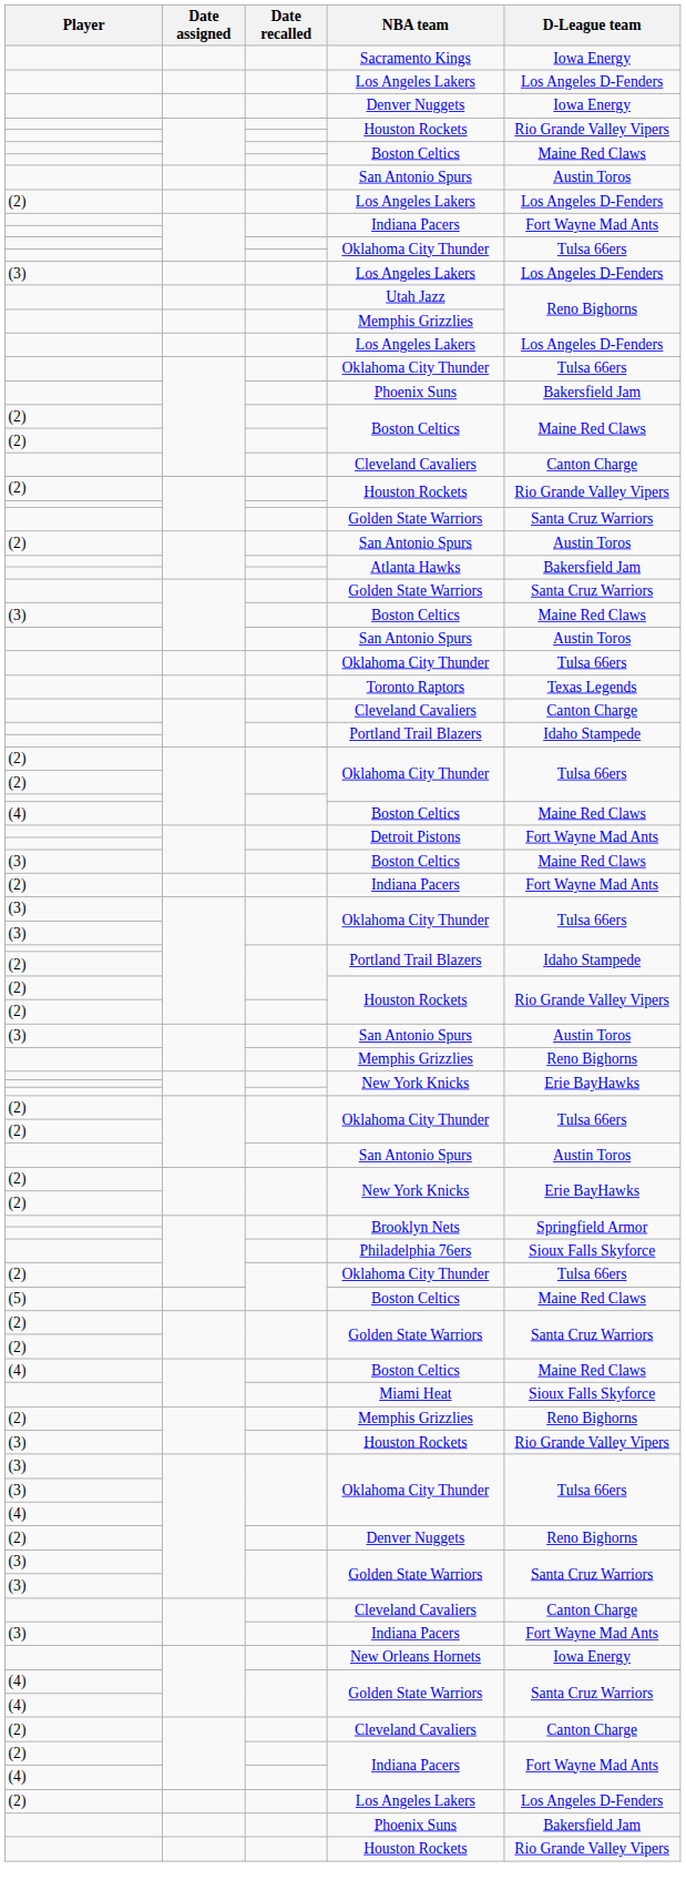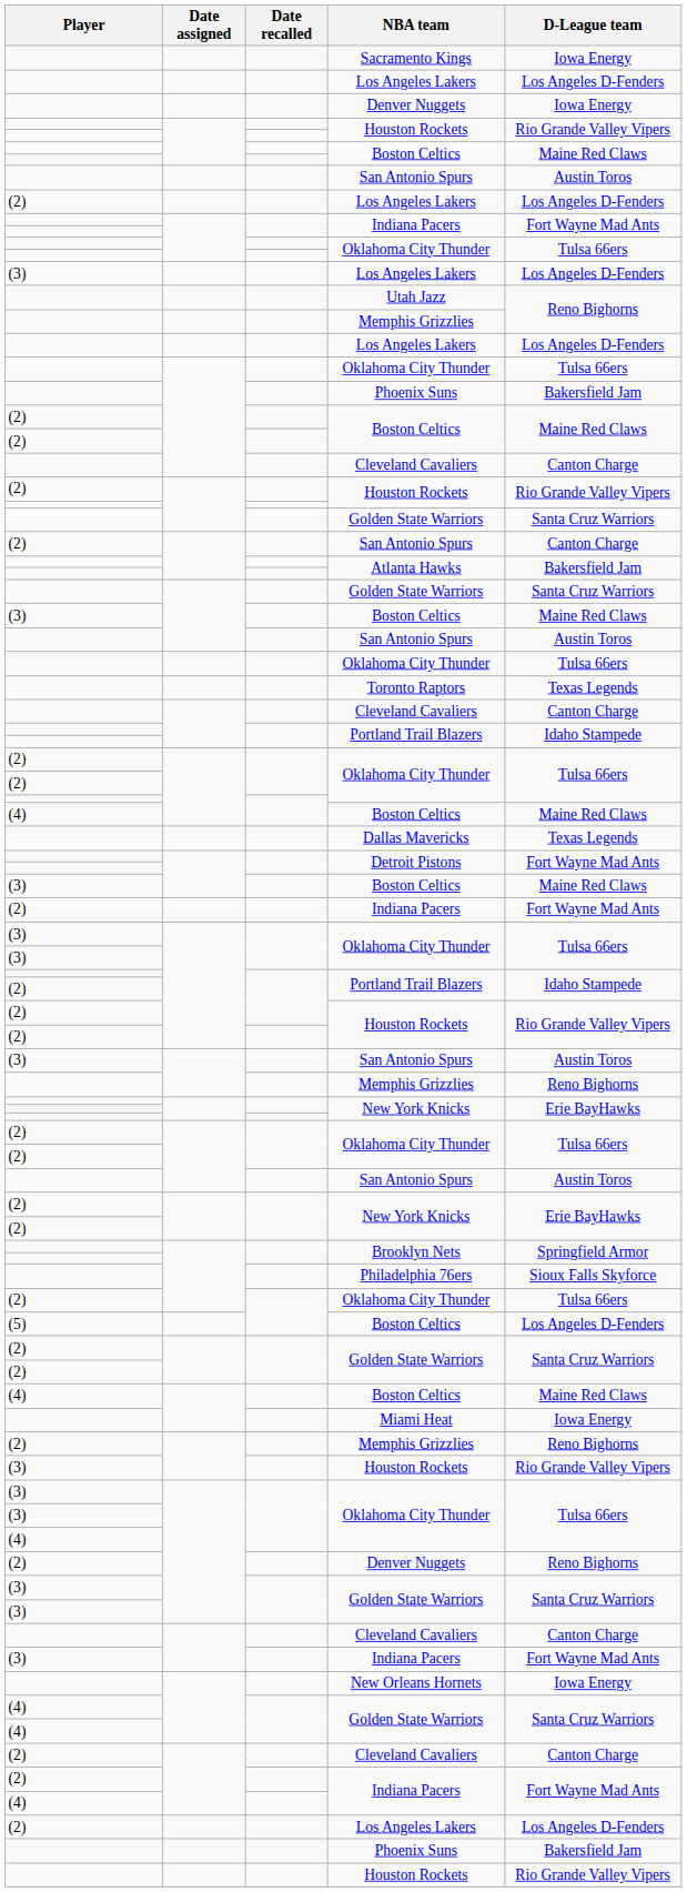 <table class="wikitable sortable" style="text-align:center">
 <tr>
 <th style="width:160px">Player</th>
 <th style="width:80px">Date assigned</th>
 <th style="width:80px">Date recalled</th>
 <th style="width:180px">NBA team</th>
 <th style="width:180px">D-League team</th>
 </tr>
 <tr>
 <td align=left></td>
 <td></td>
 <td></td>
 <td><a href='#'>Sacramento Kings</a></td>
 <td><a href='#'>Iowa Energy</a></td>
 </tr>
 <tr>
 <td align=left></td>
 <td></td>
 <td></td>
 <td><a href='#'>Los Angeles Lakers</a></td>
 <td><a href='#'>Los Angeles D-Fenders</a></td>
 </tr>
 <tr>
 <td align=left></td>
 <td></td>
 <td></td>
 <td><a href='#'>Denver Nuggets</a></td>
 <td><a href='#'>Iowa Energy</a></td>
 </tr>
 <tr>
 <td align=left></td>
 <td rowspan=4></td>
 <td></td>
 <td rowspan=2><a href='#'>Houston Rockets</a></td>
 <td rowspan=2><a href='#'>Rio Grande Valley Vipers</a></td>
 </tr>
 <tr>
 <td align=left></td>
 <td></td>
 </tr>
 <tr>
 <td align=left></td>
 <td></td>
 <td rowspan=2><a href='#'>Boston Celtics</a></td>
 <td rowspan=2><a href='#'>Maine Red Claws</a></td>
 </tr>
 <tr>
 <td align=left></td>
 <td></td>
 </tr>
 <tr>
 <td align=left></td>
 <td></td>
 <td></td>
 <td><a href='#'>San Antonio Spurs</a></td>
 <td><a href='#'>Austin Toros</a></td>
 </tr>
 <tr>
 <td align=left> (2)</td>
 <td></td>
 <td></td>
 <td><a href='#'>Los Angeles Lakers</a></td>
 <td><a href='#'>Los Angeles D-Fenders</a></td>
 </tr>
 <tr>
 <td align=left></td>
 <td rowspan=4></td>
 <td rowspan=2></td>
 <td rowspan=2><a href='#'>Indiana Pacers</a></td>
 <td rowspan=2><a href='#'>Fort Wayne Mad Ants</a></td>
 </tr>
 <tr>
 <td align=left></td>
 </tr>
 <tr>
 <td align=left></td>
 <td></td>
 <td rowspan=2><a href='#'>Oklahoma City Thunder</a></td>
 <td rowspan=2><a href='#'>Tulsa 66ers</a></td>
 </tr>
 <tr>
 <td align=left></td>
 <td></td>
 </tr>
 <tr>
 <td align=left> (3)</td>
 <td></td>
 <td></td>
 <td><a href='#'>Los Angeles Lakers</a></td>
 <td><a href='#'>Los Angeles D-Fenders</a></td>
 </tr>
 <tr>
 <td align=left></td>
 <td></td>
 <td></td>
 <td><a href='#'>Utah Jazz</a></td>
 <td rowspan=2><a href='#'>Reno Bighorns</a></td>
 </tr>
 <tr>
 <td align=left></td>
 <td></td>
 <td></td>
 <td><a href='#'>Memphis Grizzlies</a></td>
 </tr>
 <tr>
 <td align=left></td>
 <td></td>
 <td></td>
 <td><a href='#'>Los Angeles Lakers</a></td>
 <td><a href='#'>Los Angeles D-Fenders</a></td>
 </tr>
 <tr>
 <td align=left></td>
 <td rowspan=5></td>
 <td></td>
 <td><a href='#'>Oklahoma City Thunder</a></td>
 <td><a href='#'>Tulsa 66ers</a></td>
 </tr>
 <tr>
 <td align=left></td>
 <td></td>
 <td><a href='#'>Phoenix Suns</a></td>
 <td><a href='#'>Bakersfield Jam</a></td>
 </tr>
 <tr>
 <td align=left> (2)</td>
 <td></td>
 <td rowspan=2><a href='#'>Boston Celtics</a></td>
 <td rowspan=2><a href='#'>Maine Red Claws</a></td>
 </tr>
 <tr>
 <td align=left> (2)</td>
 <td></td>
 </tr>
 <tr>
 <td align=left></td>
 <td></td>
 <td><a href='#'>Cleveland Cavaliers</a></td>
 <td><a href='#'>Canton Charge</a></td>
 </tr>
 <tr>
 <td align=left> (2)</td>
 <td rowspan=3></td>
 <td></td>
 <td rowspan=2><a href='#'>Houston Rockets</a></td>
 <td rowspan=2><a href='#'>Rio Grande Valley Vipers</a></td>
 </tr>
 <tr>
 <td align=left></td>
 <td></td>
 </tr>
 <tr>
 <td align=left></td>
 <td></td>
 <td><a href='#'>Golden State Warriors</a></td>
 <td><a href='#'>Santa Cruz Warriors</a></td>
 </tr>
 <tr>
 <td align=left> (2)</td>
 <td rowspan=3></td>
 <td></td>
 <td><a href='#'>San Antonio Spurs</a></td>
-<td><a href='#'>Austin Toros</a></td>
+<td><a href='#'>Canton Charge</a></td>
 </tr>
 <tr>
 <td align=left></td>
 <td></td>
 <td rowspan=2><a href='#'>Atlanta Hawks</a></td>
 <td rowspan=2><a href='#'>Bakersfield Jam</a></td>
 </tr>
 <tr>
 <td align=left></td>
 <td></td>
 </tr>
 <tr>
 <td align=left></td>
 <td rowspan=3></td>
 <td></td>
 <td><a href='#'>Golden State Warriors</a></td>
 <td><a href='#'>Santa Cruz Warriors</a></td>
 </tr>
 <tr>
 <td align=left> (3)</td>
 <td></td>
 <td><a href='#'>Boston Celtics</a></td>
 <td><a href='#'>Maine Red Claws</a></td>
 </tr>
 <tr>
 <td align=left></td>
 <td></td>
 <td><a href='#'>San Antonio Spurs</a></td>
 <td><a href='#'>Austin Toros</a></td>
 </tr>
 <tr>
 <td align=left></td>
 <td></td>
 <td></td>
 <td><a href='#'>Oklahoma City Thunder</a></td>
 <td><a href='#'>Tulsa 66ers</a></td>
 </tr>
 <tr>
 <td align=left></td>
 <td></td>
 <td></td>
 <td><a href='#'>Toronto Raptors</a></td>
 <td><a href='#'>Texas Legends</a></td>
 </tr>
 <tr>
 <td align=left></td>
 <td rowspan=3></td>
 <td></td>
 <td><a href='#'>Cleveland Cavaliers</a></td>
 <td><a href='#'>Canton Charge</a></td>
 </tr>
 <tr>
 <td align=left></td>
 <td rowspan=2></td>
 <td rowspan=2><a href='#'>Portland Trail Blazers</a></td>
 <td rowspan=2><a href='#'>Idaho Stampede</a></td>
 </tr>
 <tr>
 <td align=left></td>
 </tr>
 <tr>
 <td align=left> (2)</td>
 <td rowspan=4></td>
 <td rowspan=2></td>
 <td rowspan=3><a href='#'>Oklahoma City Thunder</a></td>
 <td rowspan=3><a href='#'>Tulsa 66ers</a></td>
 </tr>
 <tr>
 <td align=left> (2)</td>
 </tr>
 <tr>
 <td align=left></td>
 <td rowspan=2></td>
 </tr>
 <tr>
 <td align=left> (4)</td>
 <td><a href='#'>Boston Celtics</a></td>
 <td><a href='#'>Maine Red Claws</a></td>
+</tr>
+<tr>
+<td align=left></td>
+<td></td>
+<td></td>
+<td><a href='#'>Dallas Mavericks</a></td>
+<td><a href='#'>Texas Legends</a></td>
 </tr>
 <tr>
 <td align=left></td>
 <td rowspan=3></td>
 <td rowspan=2></td>
 <td rowspan=2><a href='#'>Detroit Pistons</a></td>
 <td rowspan=2><a href='#'>Fort Wayne Mad Ants</a></td>
 </tr>
 <tr>
 <td align=left></td>
 </tr>
 <tr>
 <td align=left> (3)</td>
 <td></td>
 <td><a href='#'>Boston Celtics</a></td>
 <td><a href='#'>Maine Red Claws</a></td>
 </tr>
 <tr>
 <td align=left> (2)</td>
 <td></td>
 <td></td>
 <td><a href='#'>Indiana Pacers</a></td>
 <td><a href='#'>Fort Wayne Mad Ants</a></td>
 </tr>
 <tr>
 <td align=left> (3)</td>
 <td rowspan=6></td>
 <td rowspan=2></td>
 <td rowspan=2><a href='#'>Oklahoma City Thunder</a></td>
 <td rowspan=2><a href='#'>Tulsa 66ers</a></td>
 </tr>
 <tr>
 <td align=left> (3)</td>
 </tr>
 <tr>
 <td align=left></td>
 <td rowspan=3></td>
 <td rowspan=2><a href='#'>Portland Trail Blazers</a></td>
 <td rowspan=2><a href='#'>Idaho Stampede</a></td>
 </tr>
 <tr>
 <td align=left> (2)</td>
 </tr>
 <tr>
 <td align=left> (2)</td>
 <td rowspan=2><a href='#'>Houston Rockets</a></td>
 <td rowspan=2><a href='#'>Rio Grande Valley Vipers</a></td>
 </tr>
 <tr>
 <td align=left> (2)</td>
 <td></td>
 </tr>
 <tr>
 <td align=left> (3)</td>
 <td rowspan=2></td>
 <td></td>
 <td><a href='#'>San Antonio Spurs</a></td>
 <td><a href='#'>Austin Toros</a></td>
 </tr>
 <tr>
 <td align=left></td>
 <td></td>
 <td><a href='#'>Memphis Grizzlies</a></td>
 <td><a href='#'>Reno Bighorns</a></td>
 </tr>
 <tr>
 <td align=left></td>
 <td rowspan=3></td>
 <td rowspan=2></td>
 <td rowspan=3><a href='#'>New York Knicks</a></td>
 <td rowspan=3><a href='#'>Erie BayHawks</a></td>
 </tr>
 <tr>
 <td align=left></td>
 </tr>
 <tr>
 <td align=left></td>
 <td></td>
 </tr>
 <tr>
 <td align=left> (2)</td>
 <td rowspan=3></td>
 <td rowspan=2></td>
 <td rowspan=2><a href='#'>Oklahoma City Thunder</a></td>
 <td rowspan=2><a href='#'>Tulsa 66ers</a></td>
 </tr>
 <tr>
 <td align=left> (2)</td>
 </tr>
 <tr>
 <td align=left></td>
 <td></td>
 <td><a href='#'>San Antonio Spurs</a></td>
 <td><a href='#'>Austin Toros</a></td>
 </tr>
 <tr>
 <td align=left> (2)</td>
 <td rowspan=2></td>
 <td rowspan=2></td>
 <td rowspan=2><a href='#'>New York Knicks</a></td>
 <td rowspan=2><a href='#'>Erie BayHawks</a></td>
 </tr>
 <tr>
 <td align=left> (2)</td>
 </tr>
 <tr>
 <td align=left></td>
 <td rowspan=4></td>
 <td rowspan=2></td>
 <td rowspan=2><a href='#'>Brooklyn Nets</a></td>
 <td rowspan=2><a href='#'>Springfield Armor</a></td>
 </tr>
 <tr>
 <td align=left></td>
 </tr>
 <tr>
 <td align=left></td>
 <td></td>
 <td><a href='#'>Philadelphia 76ers</a></td>
 <td><a href='#'>Sioux Falls Skyforce</a></td>
 </tr>
 <tr>
 <td align=left> (2)</td>
 <td rowspan=2></td>
 <td><a href='#'>Oklahoma City Thunder</a></td>
 <td><a href='#'>Tulsa 66ers</a></td>
 </tr>
 <tr>
 <td align=left> (5)</td>
 <td></td>
 <td><a href='#'>Boston Celtics</a></td>
-<td><a href='#'>Maine Red Claws</a></td>
+<td><a href='#'>Los Angeles D-Fenders</a></td>
 </tr>
 <tr>
 <td align=left> (2)</td>
 <td rowspan=2></td>
 <td rowspan=2></td>
 <td rowspan=2><a href='#'>Golden State Warriors</a></td>
 <td rowspan=2><a href='#'>Santa Cruz Warriors</a></td>
 </tr>
 <tr>
 <td align=left> (2)</td>
 </tr>
 <tr>
 <td align=left> (4)</td>
 <td rowspan=2></td>
 <td></td>
 <td><a href='#'>Boston Celtics</a></td>
 <td><a href='#'>Maine Red Claws</a></td>
 </tr>
 <tr>
 <td align=left></td>
 <td></td>
 <td><a href='#'>Miami Heat</a></td>
-<td><a href='#'>Sioux Falls Skyforce</a></td>
+<td><a href='#'>Iowa Energy</a></td>
 </tr>
 <tr>
 <td align=left> (2)</td>
 <td rowspan=2></td>
 <td></td>
 <td><a href='#'>Memphis Grizzlies</a></td>
 <td><a href='#'>Reno Bighorns</a></td>
 </tr>
 <tr>
 <td align=left> (3)</td>
 <td></td>
 <td><a href='#'>Houston Rockets</a></td>
 <td><a href='#'>Rio Grande Valley Vipers</a></td>
 </tr>
 <tr>
 <td align=left> (3)</td>
 <td rowspan=6></td>
 <td rowspan=3></td>
 <td rowspan=3><a href='#'>Oklahoma City Thunder</a></td>
 <td rowspan=3><a href='#'>Tulsa 66ers</a></td>
 </tr>
 <tr>
 <td align=left> (3)</td>
 </tr>
 <tr>
 <td align=left> (4)</td>
 </tr>
 <tr>
 <td align=left> (2)</td>
 <td></td>
 <td><a href='#'>Denver Nuggets</a></td>
 <td><a href='#'>Reno Bighorns</a></td>
 </tr>
 <tr>
 <td align=left> (3)</td>
 <td rowspan=2></td>
 <td rowspan=2><a href='#'>Golden State Warriors</a></td>
 <td rowspan=2><a href='#'>Santa Cruz Warriors</a></td>
 </tr>
 <tr>
 <td align=left> (3)</td>
 </tr>
 <tr>
 <td align=left></td>
 <td rowspan=2></td>
 <td></td>
 <td><a href='#'>Cleveland Cavaliers</a></td>
 <td><a href='#'>Canton Charge</a></td>
 </tr>
 <tr>
 <td align=left> (3)</td>
 <td></td>
 <td><a href='#'>Indiana Pacers</a></td>
 <td><a href='#'>Fort Wayne Mad Ants</a></td>
 </tr>
 <tr>
 <td align=left></td>
 <td rowspan=3></td>
 <td></td>
 <td><a href='#'>New Orleans Hornets</a></td>
 <td><a href='#'>Iowa Energy</a></td>
 </tr>
 <tr>
 <td align=left> (4)</td>
 <td rowspan=2></td>
 <td rowspan=2><a href='#'>Golden State Warriors</a></td>
 <td rowspan=2><a href='#'>Santa Cruz Warriors</a></td>
 </tr>
 <tr>
 <td align=left> (4)</td>
 </tr>
 <tr>
 <td align=left> (2)</td>
 <td rowspan=3></td>
 <td></td>
 <td><a href='#'>Cleveland Cavaliers</a></td>
 <td><a href='#'>Canton Charge</a></td>
 </tr>
 <tr>
 <td align=left> (2)</td>
 <td></td>
 <td rowspan=2><a href='#'>Indiana Pacers</a></td>
 <td rowspan=2><a href='#'>Fort Wayne Mad Ants</a></td>
 </tr>
 <tr>
 <td align=left> (4)</td>
 <td></td>
 </tr>
 <tr>
 <td align=left> (2)</td>
 <td></td>
 <td></td>
 <td><a href='#'>Los Angeles Lakers</a></td>
 <td><a href='#'>Los Angeles D-Fenders</a></td>
 </tr>
 <tr>
 <td align=left></td>
 <td></td>
 <td></td>
 <td><a href='#'>Phoenix Suns</a></td>
 <td><a href='#'>Bakersfield Jam</a></td>
 </tr>
 <tr>
 <td align=left></td>
 <td></td>
 <td></td>
 <td><a href='#'>Houston Rockets</a></td>
 <td><a href='#'>Rio Grande Valley Vipers</a></td>
 </tr>
 </table>
